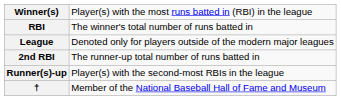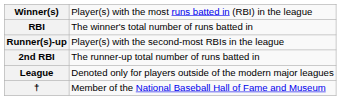 <table class="wikitable">
 <tr>
 <th scope="row">Winner(s)</th>
 <td>Player(s) with the most <a href='#'>runs batted in</a> (RBI) in the league</td>
 </tr>
 <tr>
 <th scope="row">RBI</th>
 <td>The winner's total number of runs batted in</td>
 </tr>
 <tr>
-<th scope="row">League</th>
-<td>Denoted only for players outside of the modern major leagues</td>
+<th scope="row">Runner(s)-up</th>
+<td>Player(s) with the second-most RBIs in the league</td>
 </tr>
 <tr>
 <th scope="row">2nd RBI</th>
 <td>The runner-up total number of runs batted in</td>
 </tr>
 <tr>
-<th scope="row">Runner(s)-up</th>
-<td>Player(s) with the second-most RBIs in the league</td>
+<th scope="row">League</th>
+<td>Denoted only for players outside of the modern major leagues</td>
 </tr>
 <tr>
 <th scope="row">†</th>
 <td>Member of the <a href='#'>National Baseball Hall of Fame and Museum</a></td>
 </tr>
 </table>
